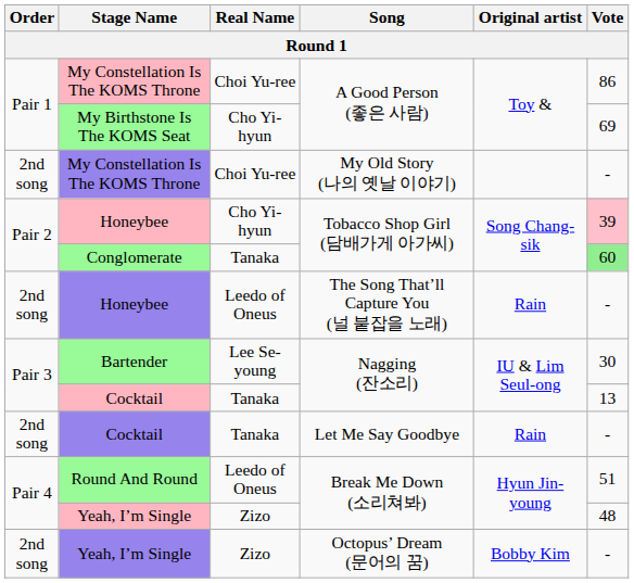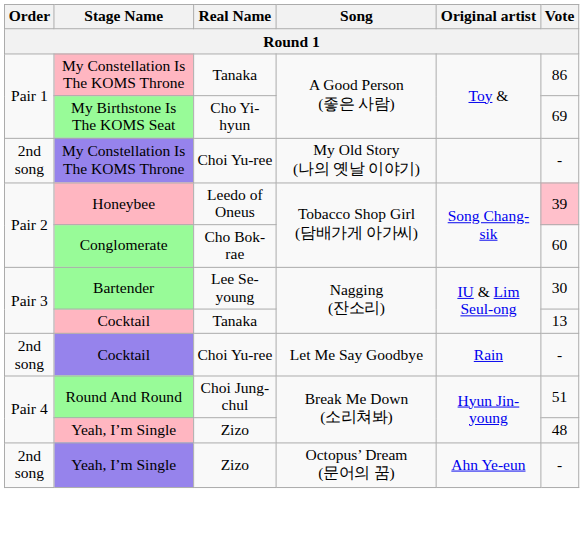 <table class="wikitable" style="text-align:center; width:95%;">
 <tr>
 <th style="width:1%;">Order</th>
 <th style="width:20%;">Stage Name</th>
 <th style="width:12%;">Real Name</th>
 <th style="width:23%;">Song</th>
 <th style="width:15%;">Original artist</th>
 <th style="width:1%;">Vote</th>
 </tr>
 <tr>
 <th colspan=6>Round 1</th>
 </tr>
 <tr>
 <td rowspan=2>Pair 1</td>
 <td bgcolor="lightpink">My Constellation Is The KOMS Throne</td>
-<td>Choi Yu-ree</td>
+<td>Tanaka</td>
 <td rowspan=2>A Good Person<br>(좋은 사람)</td>
 <td rowspan=2><a href='#'>Toy</a> & </td>
 <td>86</td>
 </tr>
 <tr>
 <td bgcolor="palegreen">My Birthstone Is The KOMS Seat</td>
 <td>Cho Yi-hyun</td>
 <td>69</td>
 </tr>
 <tr>
 <td>2nd song</td>
 <td bgcolor="#9683EC">My Constellation Is The KOMS Throne</td>
 <td>Choi Yu-ree</td>
 <td>My Old Story<br>(나의 옛날 이야기)</td>
 <td></td>
 <td>-</td>
 </tr>
 <tr>
 <td rowspan=2>Pair 2</td>
 <td bgcolor="lightpink">Honeybee</td>
-<td>Cho Yi-hyun</td>
+<td>Leedo of Oneus</td>
 <td rowspan=2>Tobacco Shop Girl<br>(담배가게 아가씨)</td>
 <td rowspan=2><a href='#'>Song Chang-sik</a></td>
 <td style="background: pink;">39</td>
 </tr>
 <tr>
 <td bgcolor="palegreen">Conglomerate</td>
-<td>Tanaka</td>
-<td style="background: lightgreen;">60</td>
-</tr>
-<tr>
-<td>2nd song</td>
-<td bgcolor="#9683EC">Honeybee</td>
-<td>Leedo of Oneus</td>
-<td>The Song That’ll Capture You<br>(널 붙잡을 노래)</td>
-<td><a href='#'>Rain</a></td>
-<td>-</td>
+<td>Cho Bok-rae</td>
+<td>60</td>
 </tr>
 <tr>
 <td rowspan=2>Pair 3</td>
 <td bgcolor="palegreen">Bartender</td>
 <td>Lee Se-young</td>
 <td rowspan=2>Nagging<br>(잔소리)</td>
 <td rowspan=2><a href='#'>IU</a> & <a href='#'>Lim Seul-ong</a></td>
 <td>30</td>
 </tr>
 <tr>
 <td bgcolor="lightpink">Cocktail</td>
 <td>Tanaka</td>
 <td>13</td>
 </tr>
 <tr>
 <td>2nd song</td>
 <td bgcolor="#9683EC">Cocktail</td>
-<td>Tanaka</td>
+<td>Choi Yu-ree</td>
 <td>Let Me Say Goodbye</td>
 <td><a href='#'>Rain</a></td>
 <td>-</td>
 </tr>
 <tr>
 <td rowspan=2>Pair 4</td>
 <td bgcolor="palegreen">Round And Round</td>
-<td>Leedo of Oneus</td>
+<td>Choi Jung-chul</td>
 <td rowspan=2>Break Me Down<br>(소리쳐봐)</td>
 <td rowspan=2><a href='#'>Hyun Jin-young</a></td>
 <td>51</td>
 </tr>
 <tr>
 <td bgcolor="lightpink">Yeah, I’m Single</td>
 <td>Zizo</td>
 <td>48</td>
 </tr>
 <tr>
 <td>2nd song</td>
 <td bgcolor="#9683EC">Yeah, I’m Single</td>
 <td>Zizo</td>
 <td>Octopus’ Dream<br>(문어의 꿈)</td>
-<td><a href='#'>Bobby Kim</a></td>
+<td><a href='#'>Ahn Ye-eun</a></td>
 <td>-</td>
 </tr>
 </table>
